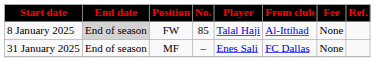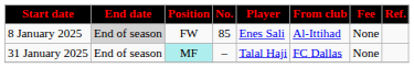 <table class="wikitable sortable">
 <tr>
 <th style="background:black; color:red;">Start date</th>
 <th style="background:black; color:red;">End date</th>
 <th style="background:black; color:red;">Position</th>
 <th style="background:black; color:red;">No.</th>
 <th style="background:black; color:red;">Player</th>
 <th style="background:black; color:red;">From club</th>
 <th style="background:black; color:red;">Fee</th>
 <th style="background:black; color:red;">Ref.</th>
 </tr>
 <tr>
 <td>8 January 2025</td>
 <td style="background: lightgrey;">End of season</td>
 <td style="text-align:center;">FW</td>
 <td style="text-align:center;">85</td>
-<td style="text-align:left;"> <a href='#'>Talal Haji</a></td>
+<td style="text-align:left;"> <a href='#'>Enes Sali</a></td>
 <td style="text-align:left;"> <a href='#'>Al-Ittihad</a></td>
 <td>None</td>
 <td></td>
 </tr>
 <tr>
 <td>31 January 2025</td>
 <td>End of season</td>
-<td style="text-align:center;">MF</td>
+<td style="background: paleturquoise; text-align:center;">MF</td>
 <td style="text-align:center;">–</td>
-<td style="text-align:left;"> <a href='#'>Enes Sali</a></td>
+<td style="text-align:left;"> <a href='#'>Talal Haji</a></td>
 <td style="text-align:left;"> <a href='#'>FC Dallas</a></td>
 <td>None</td>
 <td></td>
 </tr>
 <tr>
 </tr>
 </table>
